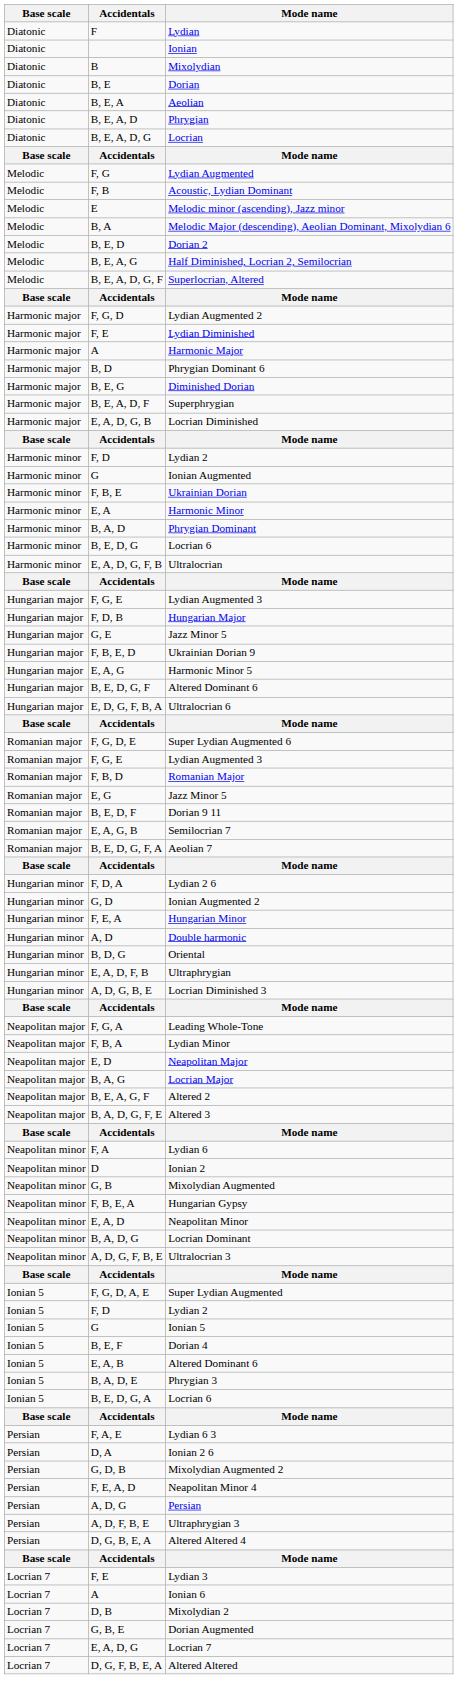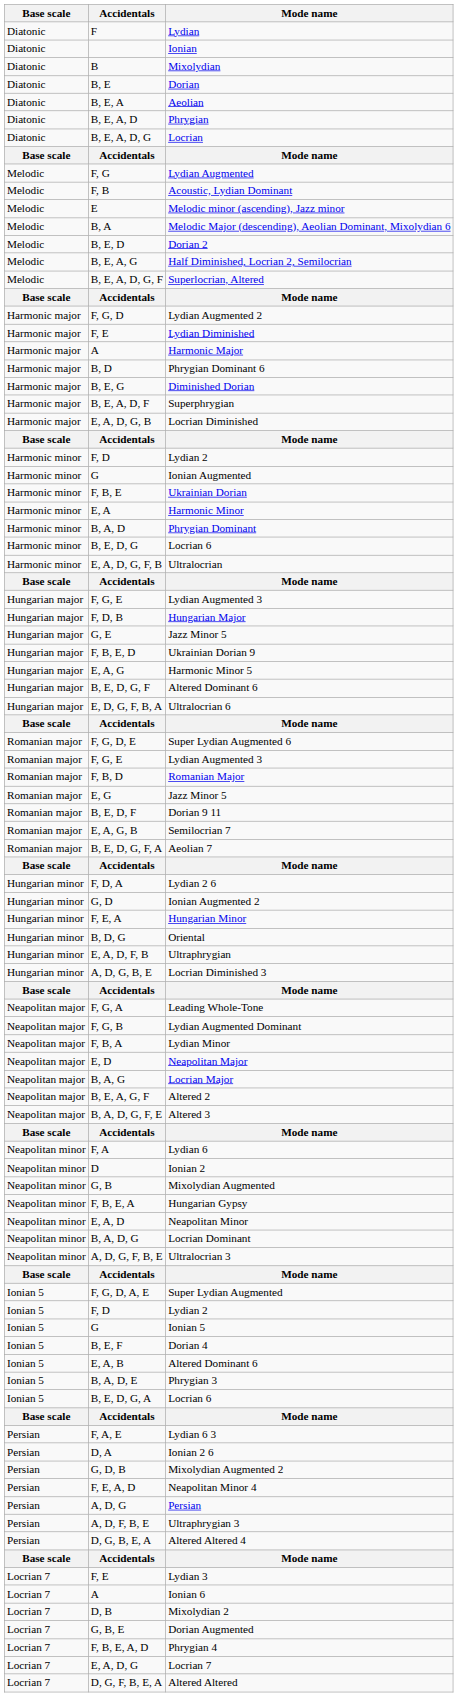 <table class="wikitable">
 <tr>
 <th>Base scale</th>
 <th>Accidentals</th>
 <th>Mode name</th>
 </tr>
 <tr>
 <td>Diatonic</td>
 <td>F</td>
 <td><a href='#'>Lydian</a></td>
 </tr>
 <tr>
 <td>Diatonic</td>
 <td></td>
 <td><a href='#'>Ionian</a></td>
 </tr>
 <tr>
 <td>Diatonic</td>
 <td>B</td>
 <td><a href='#'>Mixolydian</a></td>
 </tr>
 <tr>
 <td>Diatonic</td>
 <td>B, E</td>
 <td><a href='#'>Dorian</a></td>
 </tr>
 <tr>
 <td>Diatonic</td>
 <td>B, E, A</td>
 <td><a href='#'>Aeolian</a></td>
 </tr>
 <tr>
 <td>Diatonic</td>
 <td>B, E, A, D</td>
 <td><a href='#'>Phrygian</a></td>
 </tr>
 <tr>
 <td>Diatonic</td>
 <td>B, E, A, D, G</td>
 <td><a href='#'>Locrian</a></td>
 </tr>
 <tr>
 <th>Base scale</th>
 <th>Accidentals</th>
 <th>Mode name</th>
 </tr>
 <tr>
 <td>Melodic</td>
 <td>F, G</td>
 <td><a href='#'>Lydian Augmented</a></td>
 </tr>
 <tr>
 <td>Melodic</td>
 <td>F, B</td>
 <td><a href='#'>Acoustic, Lydian Dominant</a></td>
 </tr>
 <tr>
 <td>Melodic</td>
 <td>E</td>
 <td><a href='#'>Melodic minor (ascending), Jazz minor</a></td>
 </tr>
 <tr>
 <td>Melodic</td>
 <td>B, A</td>
 <td><a href='#'>Melodic Major (descending), Aeolian Dominant, Mixolydian 6</a></td>
 </tr>
 <tr>
 <td>Melodic</td>
 <td>B, E, D</td>
 <td><a href='#'>Dorian 2</a></td>
 </tr>
 <tr>
 <td>Melodic</td>
 <td>B, E, A, G</td>
 <td><a href='#'>Half Diminished, Locrian 2, Semilocrian</a></td>
 </tr>
 <tr>
 <td>Melodic</td>
 <td>B, E, A, D, G, F</td>
 <td><a href='#'>Superlocrian, Altered</a></td>
 </tr>
 <tr>
 <th>Base scale</th>
 <th>Accidentals</th>
 <th>Mode name</th>
 </tr>
 <tr>
 <td>Harmonic major</td>
 <td>F, G, D</td>
 <td>Lydian Augmented 2</td>
 </tr>
 <tr>
 <td>Harmonic major</td>
 <td>F, E</td>
 <td><a href='#'>Lydian Diminished</a></td>
 </tr>
 <tr>
 <td>Harmonic major</td>
 <td>A</td>
 <td><a href='#'>Harmonic Major</a></td>
 </tr>
 <tr>
 <td>Harmonic major</td>
 <td>B, D</td>
 <td>Phrygian Dominant 6</td>
 </tr>
 <tr>
 <td>Harmonic major</td>
 <td>B, E, G</td>
 <td><a href='#'>Diminished Dorian</a></td>
 </tr>
 <tr>
 <td>Harmonic major</td>
 <td>B, E, A, D, F</td>
 <td>Superphrygian</td>
 </tr>
 <tr>
 <td>Harmonic major</td>
 <td>E, A, D, G, B</td>
 <td>Locrian Diminished</td>
 </tr>
 <tr>
 <th>Base scale</th>
 <th>Accidentals</th>
 <th>Mode name</th>
 </tr>
 <tr>
 <td>Harmonic minor</td>
 <td>F, D</td>
 <td>Lydian 2</td>
 </tr>
 <tr>
 <td>Harmonic minor</td>
 <td>G</td>
 <td>Ionian Augmented</td>
 </tr>
 <tr>
 <td>Harmonic minor</td>
 <td>F, B, E</td>
 <td><a href='#'>Ukrainian Dorian</a></td>
 </tr>
 <tr>
 <td>Harmonic minor</td>
 <td>E, A</td>
 <td><a href='#'>Harmonic Minor</a></td>
 </tr>
 <tr>
 <td>Harmonic minor</td>
 <td>B, A, D</td>
 <td><a href='#'>Phrygian Dominant</a></td>
 </tr>
 <tr>
 <td>Harmonic minor</td>
 <td>B, E, D, G</td>
 <td>Locrian 6</td>
 </tr>
 <tr>
 <td>Harmonic minor</td>
 <td>E, A, D, G, F, B</td>
 <td>Ultralocrian</td>
 </tr>
 <tr>
 <th>Base scale</th>
 <th>Accidentals</th>
 <th>Mode name</th>
 </tr>
 <tr>
 <td>Hungarian major</td>
 <td>F, G, E</td>
 <td>Lydian Augmented 3</td>
 </tr>
 <tr>
 <td>Hungarian major</td>
 <td>F, D, B</td>
 <td><a href='#'>Hungarian Major</a></td>
 </tr>
 <tr>
 <td>Hungarian major</td>
 <td>G, E</td>
 <td>Jazz Minor 5</td>
 </tr>
 <tr>
 <td>Hungarian major</td>
 <td>F, B, E, D</td>
 <td>Ukrainian Dorian 9</td>
 </tr>
 <tr>
 <td>Hungarian major</td>
 <td>E, A, G</td>
 <td>Harmonic Minor 5</td>
 </tr>
 <tr>
 <td>Hungarian major</td>
 <td>B, E, D, G, F</td>
 <td>Altered Dominant 6</td>
 </tr>
 <tr>
 <td>Hungarian major</td>
 <td>E, D, G, F, B, A</td>
 <td>Ultralocrian 6</td>
 </tr>
 <tr>
 <th>Base scale</th>
 <th>Accidentals</th>
 <th>Mode name</th>
 </tr>
 <tr>
 <td>Romanian major</td>
 <td>F, G, D, E</td>
 <td>Super Lydian Augmented 6</td>
 </tr>
 <tr>
 <td>Romanian major</td>
 <td>F, G, E</td>
 <td>Lydian Augmented 3</td>
 </tr>
 <tr>
 <td>Romanian major</td>
 <td>F, B, D</td>
 <td><a href='#'>Romanian Major</a></td>
 </tr>
 <tr>
 <td>Romanian major</td>
 <td>E, G</td>
 <td>Jazz Minor 5</td>
 </tr>
 <tr>
 <td>Romanian major</td>
 <td>B, E, D, F</td>
 <td>Dorian 9 11</td>
 </tr>
 <tr>
 <td>Romanian major</td>
 <td>E, A, G, B</td>
 <td>Semilocrian 7</td>
 </tr>
 <tr>
 <td>Romanian major</td>
 <td>B, E, D, G, F, A</td>
 <td>Aeolian 7</td>
 </tr>
 <tr>
 <th>Base scale</th>
 <th>Accidentals</th>
 <th>Mode name</th>
 </tr>
 <tr>
 <td>Hungarian minor</td>
 <td>F, D, A</td>
 <td>Lydian 2 6</td>
 </tr>
 <tr>
 <td>Hungarian minor</td>
 <td>G, D</td>
 <td>Ionian Augmented 2</td>
 </tr>
 <tr>
 <td>Hungarian minor</td>
 <td>F, E, A</td>
 <td><a href='#'>Hungarian Minor</a></td>
 </tr>
 <tr>
 <td>Hungarian minor</td>
-<td>A, D</td>
-<td><a href='#'>Double harmonic</a></td>
-</tr>
-<tr>
-<td>Hungarian minor</td>
 <td>B, D, G</td>
 <td>Oriental</td>
 </tr>
 <tr>
 <td>Hungarian minor</td>
 <td>E, A, D, F, B</td>
 <td>Ultraphrygian</td>
 </tr>
 <tr>
 <td>Hungarian minor</td>
 <td>A, D, G, B, E</td>
 <td>Locrian Diminished 3</td>
 </tr>
 <tr>
 <th>Base scale</th>
 <th>Accidentals</th>
 <th>Mode name</th>
 </tr>
 <tr>
 <td>Neapolitan major</td>
 <td>F, G, A</td>
 <td>Leading Whole-Tone</td>
+</tr>
+<tr>
+<td>Neapolitan major</td>
+<td>F, G, B</td>
+<td>Lydian Augmented Dominant</td>
 </tr>
 <tr>
 <td>Neapolitan major</td>
 <td>F, B, A</td>
 <td>Lydian Minor</td>
 </tr>
 <tr>
 <td>Neapolitan major</td>
 <td>E, D</td>
 <td><a href='#'>Neapolitan Major</a></td>
 </tr>
 <tr>
 <td>Neapolitan major</td>
 <td>B, A, G</td>
 <td><a href='#'>Locrian Major</a></td>
 </tr>
 <tr>
 <td>Neapolitan major</td>
 <td>B, E, A, G, F</td>
 <td>Altered 2</td>
 </tr>
 <tr>
 <td>Neapolitan major</td>
 <td>B, A, D, G, F, E</td>
 <td>Altered 3</td>
 </tr>
 <tr>
 <th>Base scale</th>
 <th>Accidentals</th>
 <th>Mode name</th>
 </tr>
 <tr>
 <td>Neapolitan minor</td>
 <td>F, A</td>
 <td>Lydian 6</td>
 </tr>
 <tr>
 <td>Neapolitan minor</td>
 <td>D</td>
 <td>Ionian 2</td>
 </tr>
 <tr>
 <td>Neapolitan minor</td>
 <td>G, B</td>
 <td>Mixolydian Augmented</td>
 </tr>
 <tr>
 <td>Neapolitan minor</td>
 <td>F, B, E, A</td>
 <td>Hungarian Gypsy</td>
 </tr>
 <tr>
 <td>Neapolitan minor</td>
 <td>E, A, D</td>
 <td>Neapolitan Minor</td>
 </tr>
 <tr>
 <td>Neapolitan minor</td>
 <td>B, A, D, G</td>
 <td>Locrian Dominant</td>
 </tr>
 <tr>
 <td>Neapolitan minor</td>
 <td>A, D, G, F, B, E</td>
 <td>Ultralocrian 3</td>
 </tr>
 <tr>
 <th>Base scale</th>
 <th>Accidentals</th>
 <th>Mode name</th>
 </tr>
 <tr>
 <td>Ionian 5</td>
 <td>F, G, D, A, E</td>
 <td>Super Lydian Augmented</td>
 </tr>
 <tr>
 <td>Ionian 5</td>
 <td>F, D</td>
 <td>Lydian 2</td>
 </tr>
 <tr>
 <td>Ionian 5</td>
 <td>G</td>
 <td>Ionian 5</td>
 </tr>
 <tr>
 <td>Ionian 5</td>
 <td>B, E, F</td>
 <td>Dorian 4</td>
 </tr>
 <tr>
 <td>Ionian 5</td>
 <td>E, A, B</td>
 <td>Altered Dominant 6</td>
 </tr>
 <tr>
 <td>Ionian 5</td>
 <td>B, A, D, E</td>
 <td>Phrygian 3</td>
 </tr>
 <tr>
 <td>Ionian 5</td>
 <td>B, E, D, G, A</td>
 <td>Locrian 6</td>
 </tr>
 <tr>
 <th>Base scale</th>
 <th>Accidentals</th>
 <th>Mode name</th>
 </tr>
 <tr>
 <td>Persian</td>
 <td>F, A, E</td>
 <td>Lydian 6 3</td>
 </tr>
 <tr>
 <td>Persian</td>
 <td>D, A</td>
 <td>Ionian 2 6</td>
 </tr>
 <tr>
 <td>Persian</td>
 <td>G, D, B</td>
 <td>Mixolydian Augmented 2</td>
 </tr>
 <tr>
 <td>Persian</td>
 <td>F, E, A, D</td>
 <td>Neapolitan Minor 4</td>
 </tr>
 <tr>
 <td>Persian</td>
 <td>A, D, G</td>
 <td><a href='#'>Persian</a></td>
 </tr>
 <tr>
 <td>Persian</td>
 <td>A, D, F, B, E</td>
 <td>Ultraphrygian 3</td>
 </tr>
 <tr>
 <td>Persian</td>
 <td>D, G, B, E, A</td>
 <td>Altered Altered 4</td>
 </tr>
 <tr>
 <th>Base scale</th>
 <th>Accidentals</th>
 <th>Mode name</th>
 </tr>
 <tr>
 <td>Locrian 7</td>
 <td>F, E</td>
 <td>Lydian 3</td>
 </tr>
 <tr>
 <td>Locrian 7</td>
 <td>A</td>
 <td>Ionian 6</td>
 </tr>
 <tr>
 <td>Locrian 7</td>
 <td>D, B</td>
 <td>Mixolydian 2</td>
 </tr>
 <tr>
 <td>Locrian 7</td>
 <td>G, B, E</td>
 <td>Dorian Augmented</td>
 </tr>
 <tr>
 <td>Locrian 7</td>
+<td>F, B, E, A, D</td>
+<td>Phrygian 4</td>
+</tr>
+<tr>
+<td>Locrian 7</td>
 <td>E, A, D, G</td>
 <td>Locrian 7</td>
 </tr>
 <tr>
 <td>Locrian 7</td>
 <td>D, G, F, B, E, A</td>
 <td>Altered Altered</td>
 </tr>
 </table>
